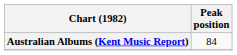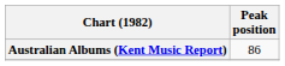 <table class="wikitable sortable plainrowheaders" style="text-align:center">
 <tr>
 <th scope="col">Chart (1982)</th>
 <th scope="col">Peak<br>position</th>
 </tr>
 <tr>
 <th scope="row">Australian Albums (<a href='#'>Kent Music Report</a>)</th>
-<td>84</td>
+<td>86</td>
 </tr>
 <tr>
 </tr>
 <tr>
 </tr>
 <tr>
 </tr>
 <tr>
 </tr>
 </table>
